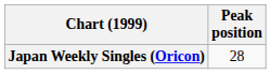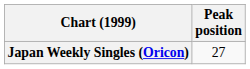 <table class="wikitable sortable plainrowheaders" style="text-align:center;">
 <tr>
 <th scope="col">Chart (1999)</th>
 <th scope="col">Peak<br>position</th>
 </tr>
 <tr>
 <th scope="row">Japan Weekly Singles (<a href='#'>Oricon</a>)</th>
-<td style="text-align:center;">28</td>
+<td style="text-align:center;">27</td>
 </tr>
 </table>
